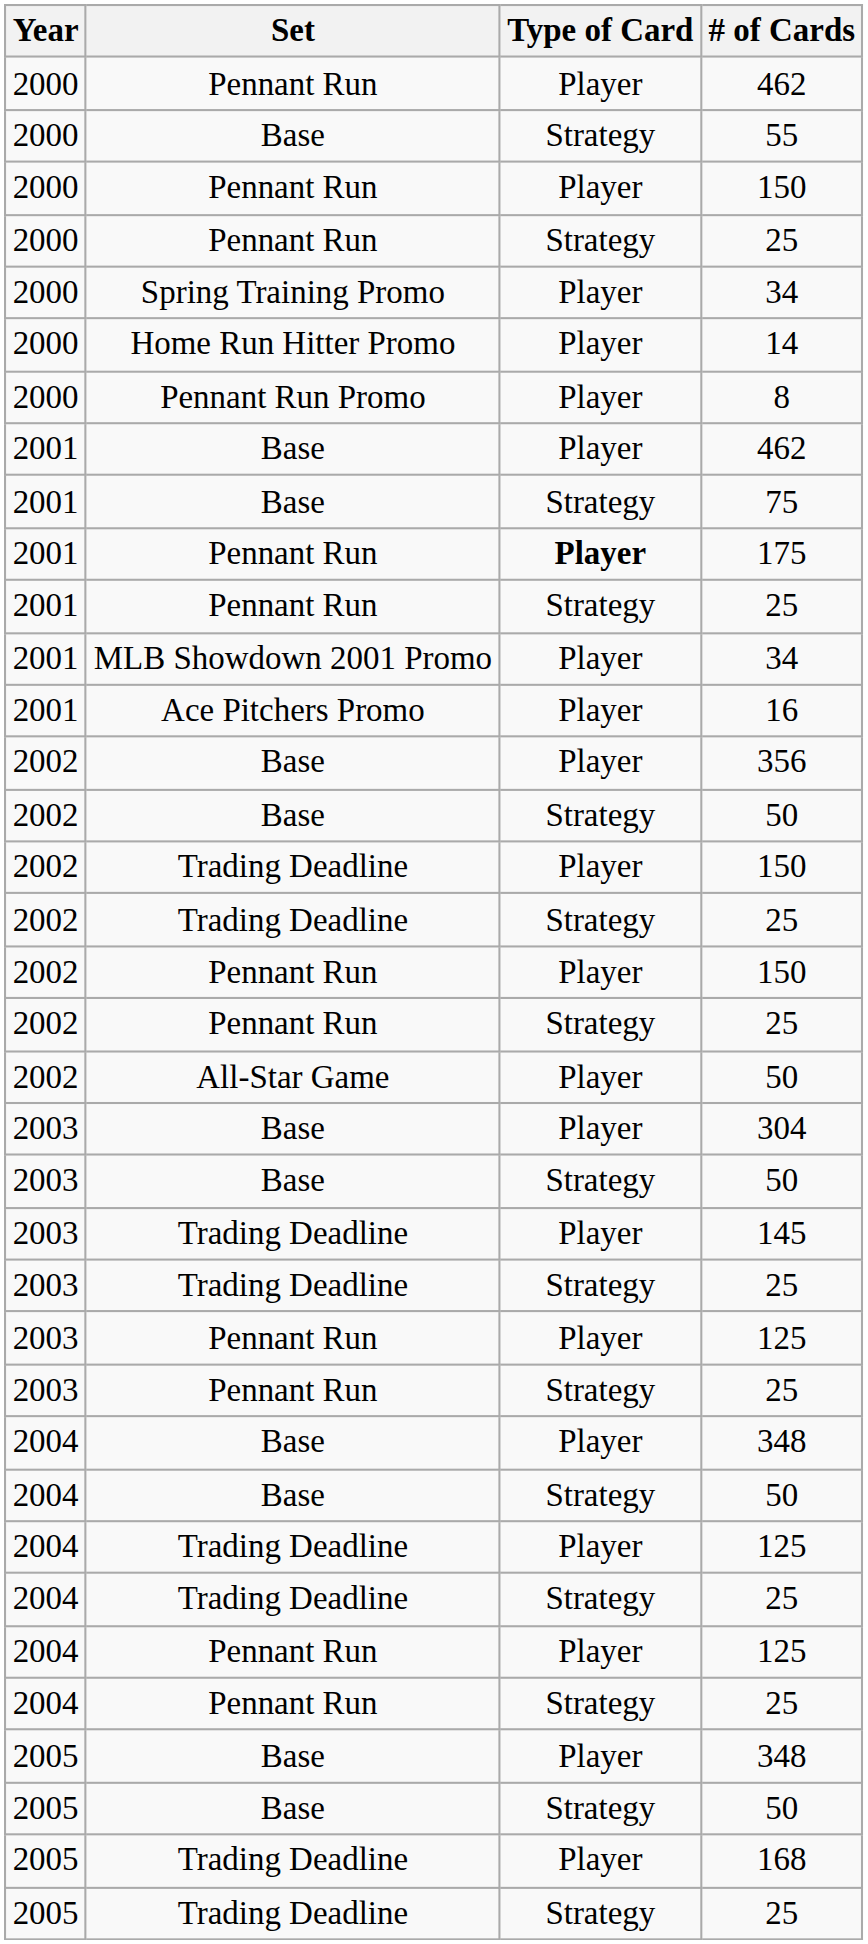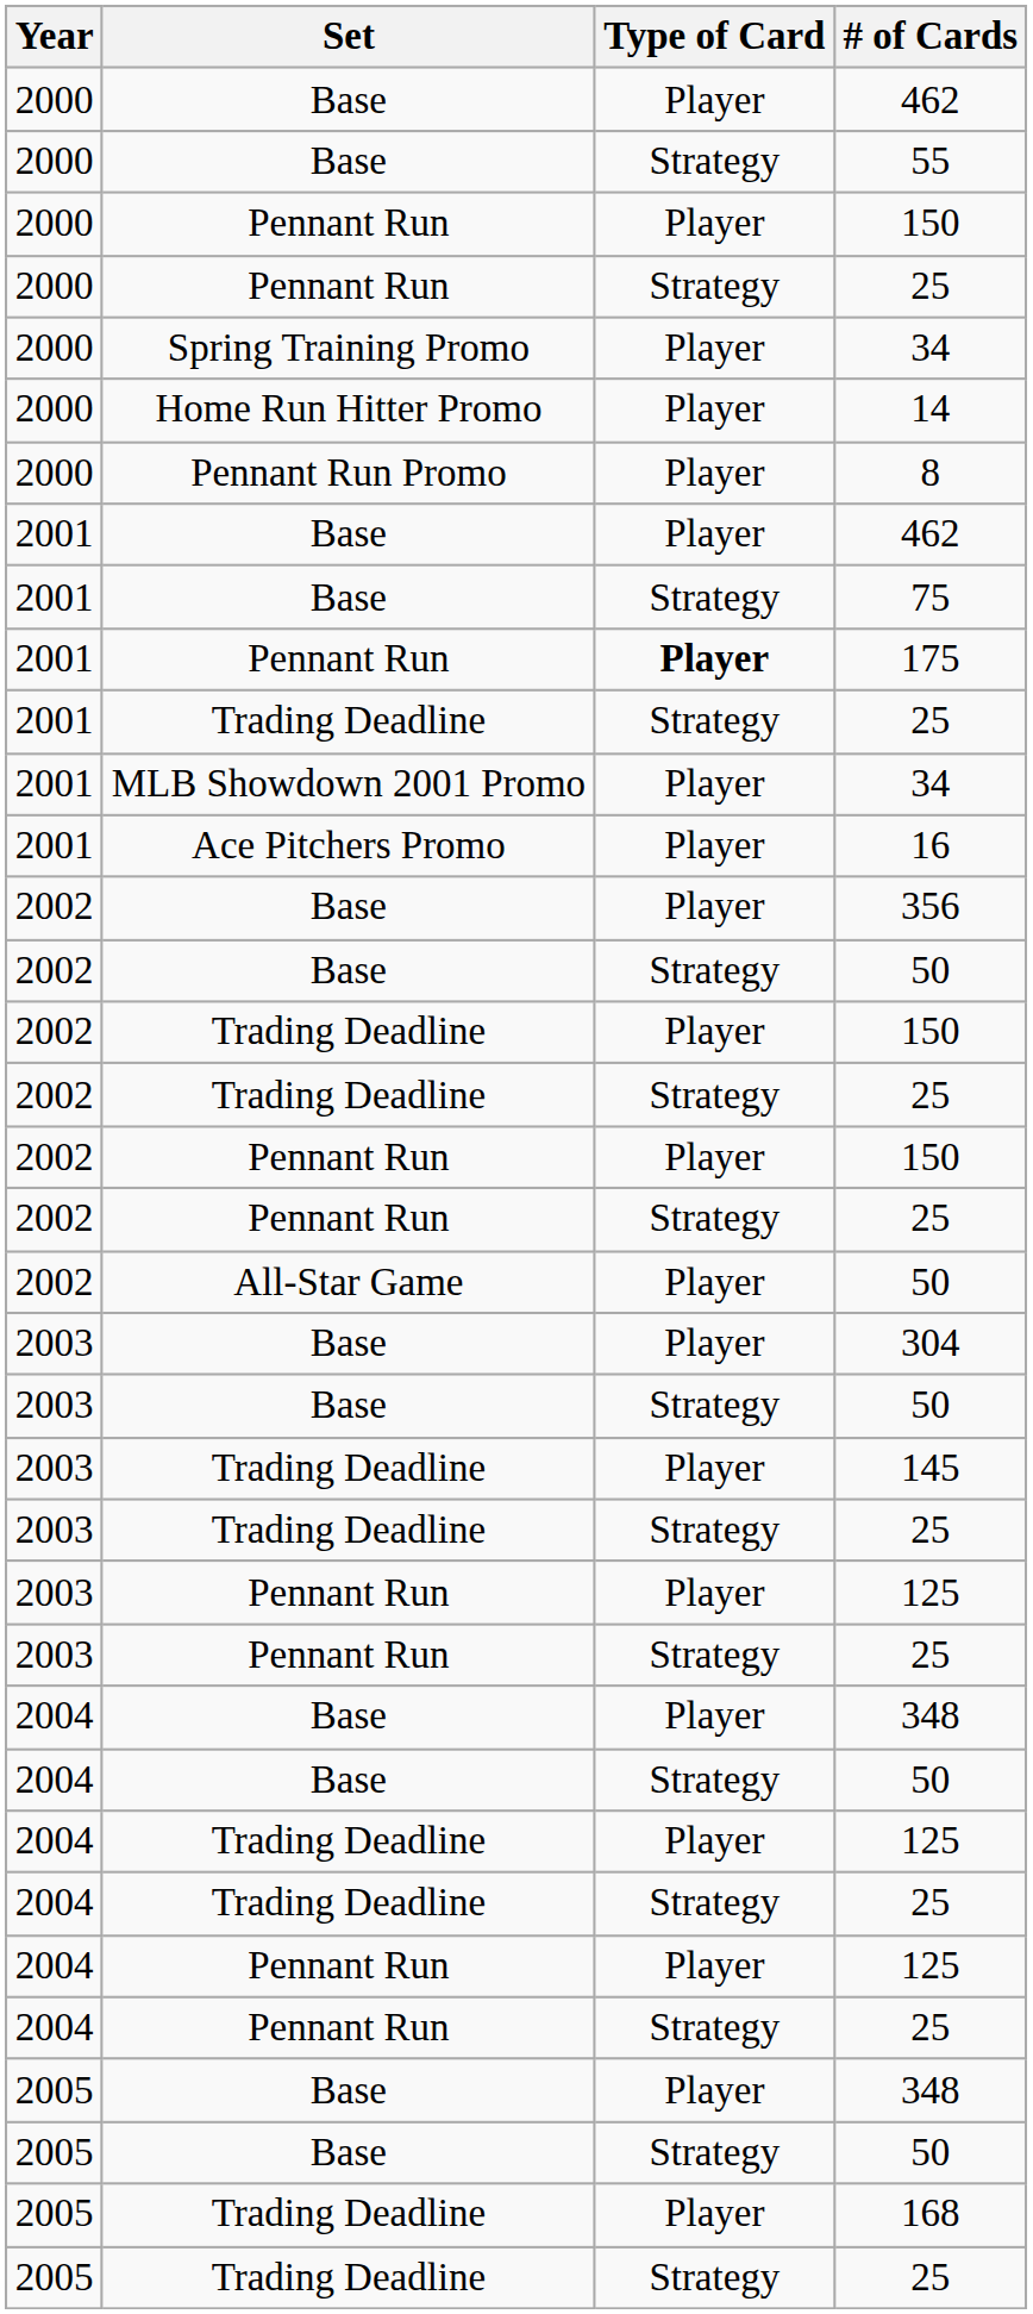 <table class="wikitable sortable sortable" style="text-align:center">
 <tr>
 <th>Year</th>
 <th>Set</th>
 <th>Type of Card</th>
 <th># of Cards</th>
 </tr>
 <tr>
 <td>2000</td>
-<td>Pennant Run</td>
+<td>Base</td>
 <td>Player</td>
 <td>462</td>
 </tr>
 <tr>
 <td>2000</td>
 <td>Base</td>
 <td>Strategy</td>
 <td>55</td>
 </tr>
 <tr>
 <td>2000</td>
 <td>Pennant Run</td>
 <td>Player</td>
 <td>150</td>
 </tr>
 <tr>
 <td>2000</td>
 <td>Pennant Run</td>
 <td>Strategy</td>
 <td>25</td>
 </tr>
 <tr>
 <td>2000</td>
 <td>Spring Training Promo</td>
 <td>Player</td>
 <td>34</td>
 </tr>
 <tr>
 <td>2000</td>
 <td>Home Run Hitter Promo</td>
 <td>Player</td>
 <td>14</td>
 </tr>
 <tr>
 <td>2000</td>
 <td>Pennant Run Promo</td>
 <td>Player</td>
 <td>8</td>
 </tr>
 <tr>
 <td>2001</td>
 <td>Base</td>
 <td>Player</td>
 <td>462</td>
 </tr>
 <tr>
 <td>2001</td>
 <td>Base</td>
 <td>Strategy</td>
 <td>75</td>
 </tr>
 <tr>
 <td>2001</td>
 <td>Pennant Run</td>
 <td><strong>Player</strong></td>
 <td>175</td>
 </tr>
 <tr>
 <td>2001</td>
-<td>Pennant Run</td>
+<td>Trading Deadline</td>
 <td>Strategy</td>
 <td>25</td>
 </tr>
 <tr>
 <td>2001</td>
 <td>MLB Showdown 2001 Promo</td>
 <td>Player</td>
 <td>34</td>
 </tr>
 <tr>
 <td>2001</td>
 <td>Ace Pitchers Promo</td>
 <td>Player</td>
 <td>16</td>
 </tr>
 <tr>
 <td>2002</td>
 <td>Base</td>
 <td>Player</td>
 <td>356</td>
 </tr>
 <tr>
 <td>2002</td>
 <td>Base</td>
 <td>Strategy</td>
 <td>50</td>
 </tr>
 <tr>
 <td>2002</td>
 <td>Trading Deadline</td>
 <td>Player</td>
 <td>150</td>
 </tr>
 <tr>
 <td>2002</td>
 <td>Trading Deadline</td>
 <td>Strategy</td>
 <td>25</td>
 </tr>
 <tr>
 <td>2002</td>
 <td>Pennant Run</td>
 <td>Player</td>
 <td>150</td>
 </tr>
 <tr>
 <td>2002</td>
 <td>Pennant Run</td>
 <td>Strategy</td>
 <td>25</td>
 </tr>
 <tr>
 <td>2002</td>
 <td>All-Star Game</td>
 <td>Player</td>
 <td>50</td>
 </tr>
 <tr>
 <td>2003</td>
 <td>Base</td>
 <td>Player</td>
 <td>304</td>
 </tr>
 <tr>
 <td>2003</td>
 <td>Base</td>
 <td>Strategy</td>
 <td>50</td>
 </tr>
 <tr>
 <td>2003</td>
 <td>Trading Deadline</td>
 <td>Player</td>
 <td>145</td>
 </tr>
 <tr>
 <td>2003</td>
 <td>Trading Deadline</td>
 <td>Strategy</td>
 <td>25</td>
 </tr>
 <tr>
 <td>2003</td>
 <td>Pennant Run</td>
 <td>Player</td>
 <td>125</td>
 </tr>
 <tr>
 <td>2003</td>
 <td>Pennant Run</td>
 <td>Strategy</td>
 <td>25</td>
 </tr>
 <tr>
 <td>2004</td>
 <td>Base</td>
 <td>Player</td>
 <td>348</td>
 </tr>
 <tr>
 <td>2004</td>
 <td>Base</td>
 <td>Strategy</td>
 <td>50</td>
 </tr>
 <tr>
 <td>2004</td>
 <td>Trading Deadline</td>
 <td>Player</td>
 <td>125</td>
 </tr>
 <tr>
 <td>2004</td>
 <td>Trading Deadline</td>
 <td>Strategy</td>
 <td>25</td>
 </tr>
 <tr>
 <td>2004</td>
 <td>Pennant Run</td>
 <td>Player</td>
 <td>125</td>
 </tr>
 <tr>
 <td>2004</td>
 <td>Pennant Run</td>
 <td>Strategy</td>
 <td>25</td>
 </tr>
 <tr>
 <td>2005</td>
 <td>Base</td>
 <td>Player</td>
 <td>348</td>
 </tr>
 <tr>
 <td>2005</td>
 <td>Base</td>
 <td>Strategy</td>
 <td>50</td>
 </tr>
 <tr>
 <td>2005</td>
 <td>Trading Deadline</td>
 <td>Player</td>
 <td>168</td>
 </tr>
 <tr>
 <td>2005</td>
 <td>Trading Deadline</td>
 <td>Strategy</td>
 <td>25</td>
 </tr>
 </table>
